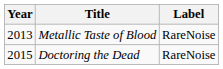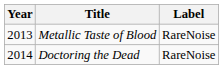 <table class="wikitable">
 <tr>
 <th>Year</th>
 <th>Title</th>
 <th>Label</th>
 </tr>
 <tr>
 <td>2013</td>
 <td><em>Metallic Taste of Blood</em></td>
 <td>RareNoise</td>
 </tr>
 <tr>
-<td>2015</td>
+<td>2014</td>
 <td><em>Doctoring the Dead</em></td>
 <td>RareNoise</td>
 </tr>
 </table>
